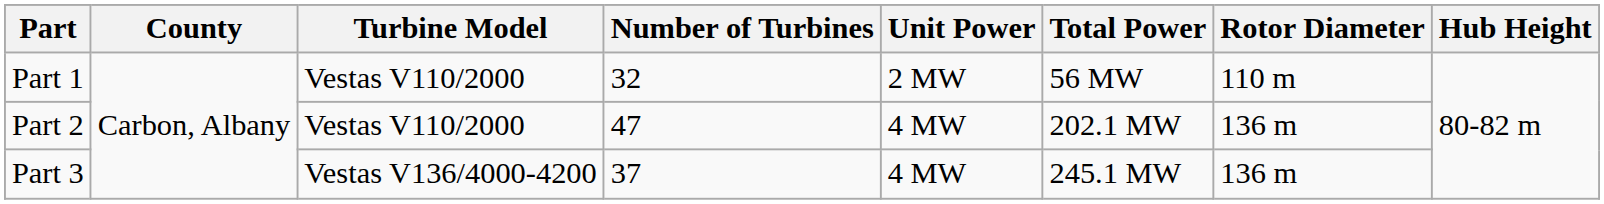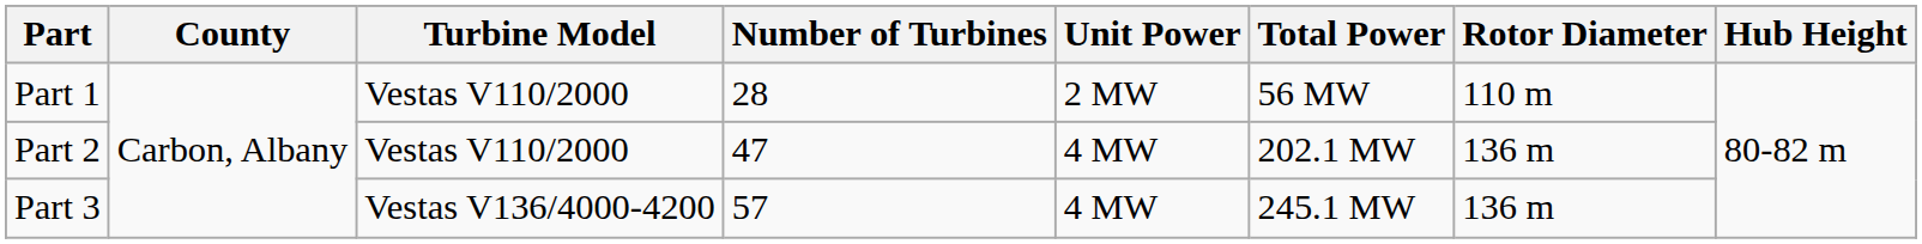 <table class="wikitable">
 <tr>
 <th>Part</th>
 <th>County</th>
 <th>Turbine Model</th>
 <th>Number of Turbines</th>
 <th>Unit Power</th>
 <th>Total Power</th>
 <th>Rotor Diameter</th>
 <th>Hub Height</th>
 </tr>
 <tr>
 <td>Part 1</td>
 <td rowspan="3">Carbon, Albany</td>
 <td>Vestas V110/2000</td>
-<td>32</td>
+<td>28</td>
 <td>2 MW</td>
 <td>56 MW</td>
 <td>110 m</td>
 <td rowspan="3">80-82 m</td>
 </tr>
 <tr>
 <td>Part 2</td>
 <td>Vestas V110/2000</td>
 <td>47</td>
 <td>4 MW</td>
 <td>202.1 MW</td>
 <td>136 m</td>
 </tr>
 <tr>
 <td>Part 3</td>
 <td>Vestas V136/4000-4200</td>
-<td>37</td>
+<td>57</td>
 <td>4 MW</td>
 <td>245.1 MW</td>
 <td>136 m</td>
 </tr>
 </table>
